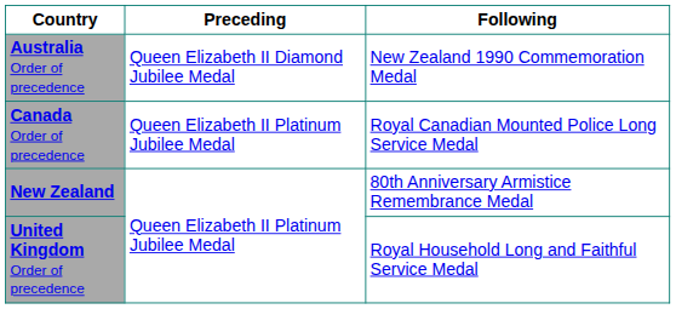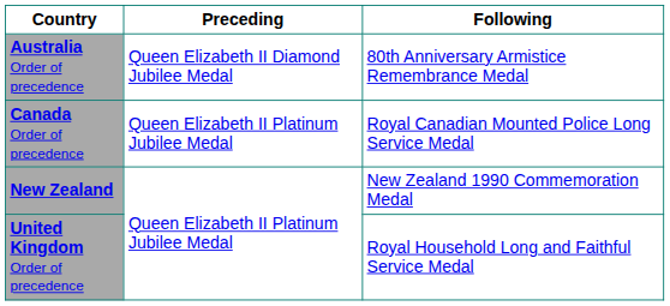 <table border="2" cellpadding="4" cellspacing="0" style="margin: 1em 1em 1em 0; background:white; border: 1px #01796F solid; border-collapse: collapse; width:100%">
 <tr bgcolor="white">
 <td align="center"><strong>Country</strong></td>
 <td align="center"><strong>Preceding</strong></td>
 <td align="center"><strong>Following</strong></td>
 </tr>
 <tr>
 <td bgcolor="#A9A9A9"> <strong><a href='#'><span>Australia</span></a></strong><br><small><a href='#'><span>Order of precedence</span></a></small></td>
 <td><a href='#'>Queen Elizabeth II Diamond Jubilee Medal</a></td>
-<td><a href='#'>New Zealand 1990 Commemoration Medal</a></td>
+<td><a href='#'>80th Anniversary Armistice Remembrance Medal</a></td>
 </tr>
 <tr>
 <td bgcolor="#A9A9A9"> <strong><a href='#'><span>Canada</span></a></strong><br><small><a href='#'><span>Order of precedence</span></a></small></td>
 <td><a href='#'>Queen Elizabeth II Platinum Jubilee Medal</a></td>
 <td><a href='#'>Royal Canadian Mounted Police Long Service Medal</a></td>
 </tr>
 <tr>
 <td bgcolor="#A9A9A9"> <strong><a href='#'><span>New Zealand</span></a></strong></td>
 <td rowspan="2"><a href='#'>Queen Elizabeth II Platinum Jubilee Medal</a></td>
-<td><a href='#'>80th Anniversary Armistice Remembrance Medal</a></td>
+<td><a href='#'>New Zealand 1990 Commemoration Medal</a></td>
 </tr>
 <tr>
 <td bgcolor="#A9A9A9"> <strong><a href='#'><span>United Kingdom</span></a></strong><br><small><a href='#'><span>Order of precedence</span></a></small></td>
 <td><a href='#'>Royal Household Long and Faithful Service Medal</a></td>
 </tr>
 </table>
